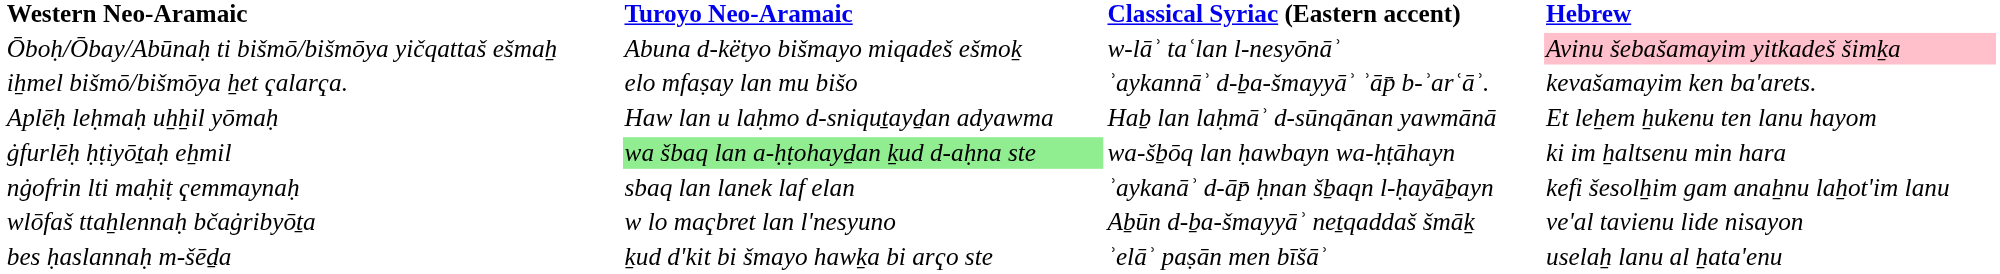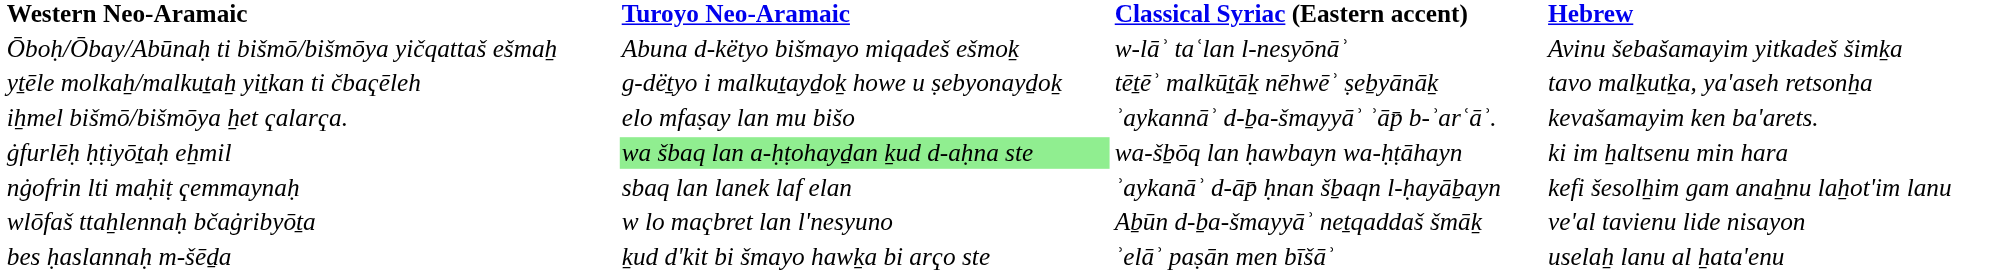 <table border="0"  style="width:100%; text-align:left;">
 <tr>
 <th>Western Neo-Aramaic</th>
 <th><a href='#'>Turoyo Neo-Aramaic</a></th>
 <th><a href='#'>Classical Syriac</a> (Eastern accent)</th>
 <th><a href='#'>Hebrew</a></th>
 </tr>
 <tr>
 <td><em>Ōboḥ/Ōbay/Abūnaḥ ti bišmō/bišmōya yičqattaš ešmaẖ</em></td>
 <td><em>Abuna d-këtyo bišmayo miqadeš ešmoḵ</em></td>
 <td><em>w-lāʾ taʿlan l-nesyōnāʾ</em></td>
-<td style="background: pink;"><em>Avinu šebašamayim yitkadeš šimḵa</em></td>
+<td><em>Avinu šebašamayim yitkadeš šimḵa</em></td>
+</tr>
+<tr>
+<td><em>yṯēle molkaẖ/malkuṯaẖ yiṯkan ti čbaҁēleh</em></td>
+<td><em>g-dëṯyo i malkuṯayḏoḵ howe u ṣebyonayḏoḵ</em></td>
+<td><em>tēṯēʾ malkūṯāḵ nēhwēʾ ṣeḇyānāḵ</em></td>
+<td><em>tavo malḵutḵa, ya'aseh retsonẖa</em></td>
 </tr>
 <tr>
 <td><em>iẖmel bišmō/bišmōya ẖet ҁalarҁa.</em></td>
 <td><em>elo mfaṣay lan mu bišo</em></td>
 <td><em>ʾaykannāʾ d-ḇa-šmayyāʾ ʾāp̄ b-ʾarʿāʾ.</em></td>
 <td><em>kevašamayim ken ba'arets.</em></td>
-</tr>
-<tr>
-<td><em>Aplēḥ leḥmaḥ uẖẖil yōmaḥ</em></td>
-<td><em>Haw lan u laḥmo d-sniquṯayḏan adyawma</em></td>
-<td><em>Haḇ lan laḥmāʾ d-sūnqānan yawmānā</em></td>
-<td><em>Et leẖem ẖukenu ten lanu hayom</em></td>
 </tr>
 <tr>
 <td><em>ġfurlēḥ ḥṭiyōṯaḥ eẖmil</em></td>
 <td style="background: lightgreen;"><em>wa šbaq lan a-ḥṭohayḏan ḵud d-aḥna ste</em></td>
 <td><em>wa-šḇōq lan ḥawbayn wa-ḥṭāhayn</em></td>
 <td><em>ki im ẖaltsenu min hara</em></td>
 </tr>
 <tr>
 <td><em>nġofrin lti maḥiṭ ҁemmaynaḥ</em></td>
 <td><em>sbaq lan lanek laf elan</em></td>
 <td><em>ʾaykanāʾ d-āp̄ ḥnan šḇaqn l-ḥayāḇayn</em></td>
 <td><em>kefi šesolẖim gam anaẖnu laẖot'im lanu</em></td>
 </tr>
 <tr>
 <td><em>wlōfaš ttaẖlennaḥ bčaġribyōṯa</em></td>
 <td><em>w lo maҁbret lan l'nesyuno</em></td>
 <td><em>Aḇūn d-ḇa-šmayyāʾ neṯqaddaš šmāḵ</em></td>
 <td><em>ve'al tavienu lide nisayon</em></td>
 </tr>
 <tr>
 <td><em>bes ḥaslannaḥ m-šēḏa</em></td>
 <td><em>ḵud d'kit bi šmayo hawḵa bi arҁo ste</em></td>
 <td><em>ʾelāʾ paṣān men bīšāʾ</em></td>
 <td><em>uselaẖ lanu al ẖata'enu</em></td>
 </tr>
 </table>
